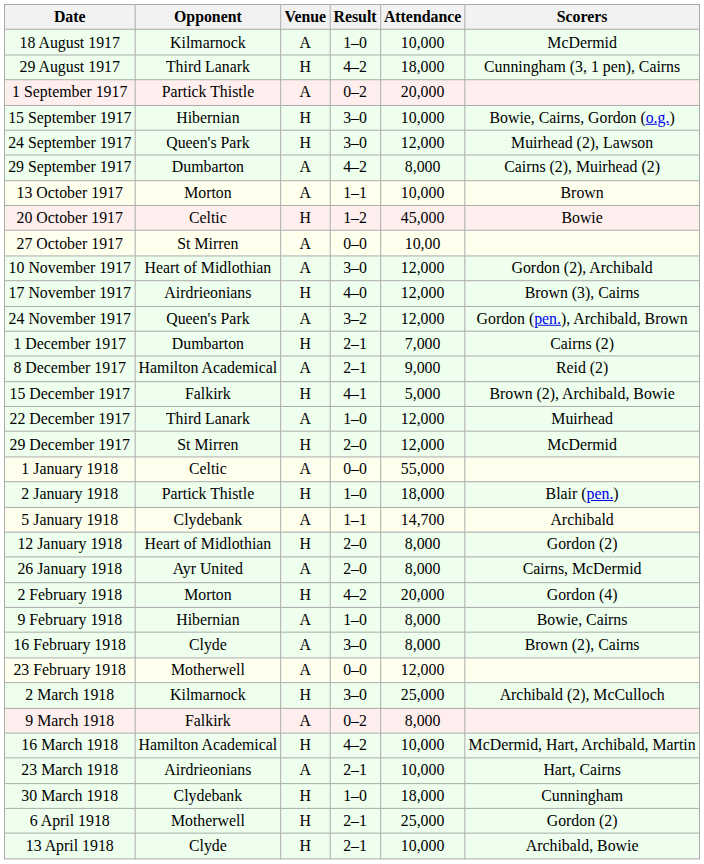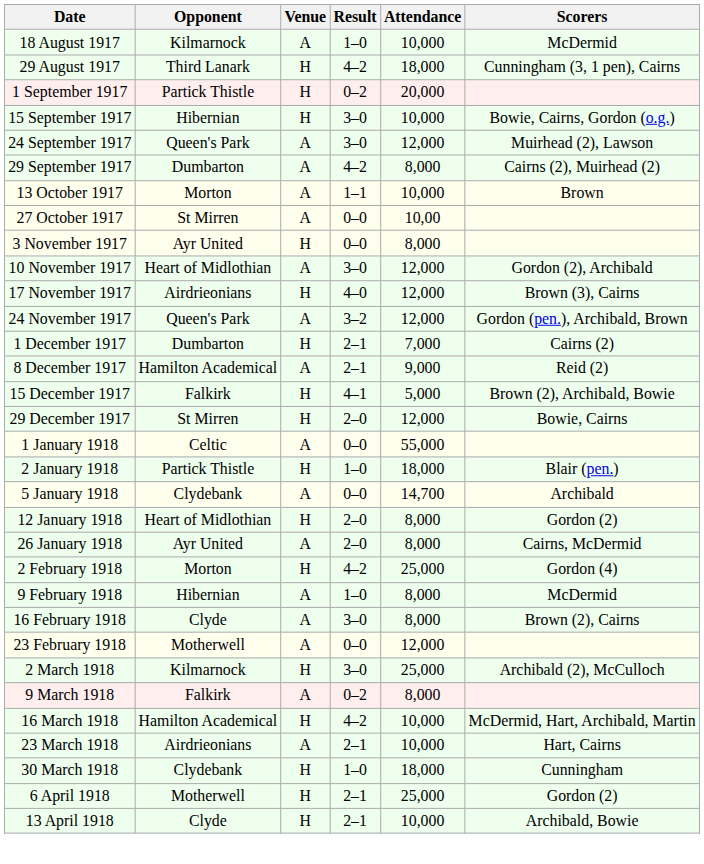 <table class="wikitable sortable" style="font-size:100%; text-align:center">
 <tr>
 <th>Date</th>
 <th>Opponent</th>
 <th>Venue</th>
 <th>Result</th>
 <th>Attendance</th>
 <th>Scorers</th>
 </tr>
 <tr bgcolor = "#EEFFEE">
 <td>18 August 1917</td>
 <td>Kilmarnock</td>
 <td>A</td>
 <td>1–0</td>
 <td>10,000</td>
 <td>McDermid</td>
 </tr>
 <tr bgcolor = "#EEFFEE">
 <td>29 August 1917</td>
 <td>Third Lanark</td>
 <td>H</td>
 <td>4–2</td>
 <td>18,000</td>
 <td>Cunningham (3, 1 pen), Cairns</td>
 </tr>
 <tr bgcolor = "#FFEEEE">
 <td>1 September 1917</td>
 <td>Partick Thistle</td>
-<td>A</td>
+<td>H</td>
 <td>0–2</td>
 <td>20,000</td>
 <td></td>
 </tr>
 <tr bgcolor = "#EEFFEE">
 <td>15 September 1917</td>
 <td>Hibernian</td>
 <td>H</td>
 <td>3–0</td>
 <td>10,000</td>
 <td>Bowie, Cairns, Gordon (<a href='#'>o.g.</a>)</td>
 </tr>
 <tr bgcolor = "#EEFFEE">
 <td>24 September 1917</td>
 <td>Queen's Park</td>
-<td>H</td>
+<td>A</td>
 <td>3–0</td>
 <td>12,000</td>
 <td>Muirhead (2), Lawson</td>
 </tr>
 <tr bgcolor = "#EEFFEE">
 <td>29 September 1917</td>
 <td>Dumbarton</td>
 <td>A</td>
 <td>4–2</td>
 <td>8,000</td>
 <td>Cairns (2), Muirhead (2)</td>
 </tr>
 <tr bgcolor = "#FFFFEE">
 <td>13 October 1917</td>
 <td>Morton</td>
 <td>A</td>
 <td>1–1</td>
 <td>10,000</td>
 <td>Brown</td>
 </tr>
-<tr bgcolor = "#FFEEEE">
-<td>20 October 1917</td>
-<td>Celtic</td>
-<td>H</td>
-<td>1–2</td>
-<td>45,000</td>
-<td>Bowie</td>
-</tr>
 <tr bgcolor = "#FFFFEE">
 <td>27 October 1917</td>
 <td>St Mirren</td>
 <td>A</td>
 <td>0–0</td>
 <td>10,00</td>
+<td></td>
+</tr>
+<tr bgcolor = "#FFFFEE">
+<td>3 November 1917</td>
+<td>Ayr United</td>
+<td>H</td>
+<td>0–0</td>
+<td>8,000</td>
 <td></td>
 </tr>
 <tr bgcolor = "#EEFFEE">
 <td>10 November 1917</td>
 <td>Heart of Midlothian</td>
 <td>A</td>
 <td>3–0</td>
 <td>12,000</td>
 <td>Gordon (2), Archibald</td>
 </tr>
 <tr bgcolor = "#EEFFEE">
 <td>17 November 1917</td>
 <td>Airdrieonians</td>
 <td>H</td>
 <td>4–0</td>
 <td>12,000</td>
 <td>Brown (3), Cairns</td>
 </tr>
 <tr bgcolor = "#EEFFEE">
 <td>24 November 1917</td>
 <td>Queen's Park</td>
 <td>A</td>
 <td>3–2</td>
 <td>12,000</td>
 <td>Gordon (<a href='#'>pen.</a>), Archibald, Brown</td>
 </tr>
 <tr bgcolor = "#EEFFEE">
 <td>1 December 1917</td>
 <td>Dumbarton</td>
 <td>H</td>
 <td>2–1</td>
 <td>7,000</td>
 <td>Cairns (2)</td>
 </tr>
 <tr bgcolor = "#EEFFEE">
 <td>8 December 1917</td>
 <td>Hamilton Academical</td>
 <td>A</td>
 <td>2–1</td>
 <td>9,000</td>
 <td>Reid (2)</td>
 </tr>
 <tr bgcolor = "#EEFFEE">
 <td>15 December 1917</td>
 <td>Falkirk</td>
 <td>H</td>
 <td>4–1</td>
 <td>5,000</td>
 <td>Brown (2), Archibald, Bowie</td>
 </tr>
 <tr bgcolor = "#EEFFEE">
-<td>22 December 1917</td>
-<td>Third Lanark</td>
-<td>A</td>
-<td>1–0</td>
-<td>12,000</td>
-<td>Muirhead</td>
-</tr>
-<tr bgcolor = "#EEFFEE">
 <td>29 December 1917</td>
 <td>St Mirren</td>
 <td>H</td>
 <td>2–0</td>
 <td>12,000</td>
-<td>McDermid</td>
+<td>Bowie, Cairns</td>
 </tr>
 <tr bgcolor = "#FFFFEE">
 <td>1 January 1918</td>
 <td>Celtic</td>
 <td>A</td>
 <td>0–0</td>
 <td>55,000</td>
 <td></td>
 </tr>
 <tr bgcolor = "#EEFFEE">
 <td>2 January 1918</td>
 <td>Partick Thistle</td>
 <td>H</td>
 <td>1–0</td>
 <td>18,000</td>
 <td>Blair (<a href='#'>pen.</a>)</td>
 </tr>
 <tr bgcolor = "#FFFFEE">
 <td>5 January 1918</td>
 <td>Clydebank</td>
 <td>A</td>
-<td>1–1</td>
+<td>0–0</td>
 <td>14,700</td>
 <td>Archibald</td>
 </tr>
 <tr bgcolor = "#EEFFEE">
 <td>12 January 1918</td>
 <td>Heart of Midlothian</td>
 <td>H</td>
 <td>2–0</td>
 <td>8,000</td>
 <td>Gordon (2)</td>
 </tr>
 <tr bgcolor = "#EEFFEE">
 <td>26 January 1918</td>
 <td>Ayr United</td>
 <td>A</td>
 <td>2–0</td>
 <td>8,000</td>
 <td>Cairns, McDermid</td>
 </tr>
 <tr bgcolor = "#EEFFEE">
 <td>2 February 1918</td>
 <td>Morton</td>
 <td>H</td>
 <td>4–2</td>
-<td>20,000</td>
+<td>25,000</td>
 <td>Gordon (4)</td>
 </tr>
 <tr bgcolor = "#EEFFEE">
 <td>9 February 1918</td>
 <td>Hibernian</td>
 <td>A</td>
 <td>1–0</td>
 <td>8,000</td>
-<td>Bowie, Cairns</td>
+<td>McDermid</td>
 </tr>
 <tr bgcolor = "#EEFFEE">
 <td>16 February 1918</td>
 <td>Clyde</td>
 <td>A</td>
 <td>3–0</td>
 <td>8,000</td>
 <td>Brown (2), Cairns</td>
 </tr>
 <tr bgcolor = "#FFFFEE">
 <td>23 February 1918</td>
 <td>Motherwell</td>
 <td>A</td>
 <td>0–0</td>
 <td>12,000</td>
 <td></td>
 </tr>
 <tr bgcolor = "#EEFFEE">
 <td>2 March 1918</td>
 <td>Kilmarnock</td>
 <td>H</td>
 <td>3–0</td>
 <td>25,000</td>
 <td>Archibald (2), McCulloch</td>
 </tr>
 <tr bgcolor = "#FFEEEE">
 <td>9 March 1918</td>
 <td>Falkirk</td>
 <td>A</td>
 <td>0–2</td>
 <td>8,000</td>
 <td></td>
 </tr>
 <tr bgcolor = "#EEFFEE">
 <td>16 March 1918</td>
 <td>Hamilton Academical</td>
 <td>H</td>
 <td>4–2</td>
 <td>10,000</td>
 <td>McDermid, Hart, Archibald, Martin</td>
 </tr>
 <tr bgcolor = "#EEFFEE">
 <td>23 March 1918</td>
 <td>Airdrieonians</td>
 <td>A</td>
 <td>2–1</td>
 <td>10,000</td>
 <td>Hart, Cairns</td>
 </tr>
 <tr bgcolor = "#EEFFEE">
 <td>30 March 1918</td>
 <td>Clydebank</td>
 <td>H</td>
 <td>1–0</td>
 <td>18,000</td>
 <td>Cunningham</td>
 </tr>
 <tr bgcolor = "#EEFFEE">
 <td>6 April 1918</td>
 <td>Motherwell</td>
 <td>H</td>
 <td>2–1</td>
 <td>25,000</td>
 <td>Gordon (2)</td>
 </tr>
 <tr bgcolor = "#EEFFEE">
 <td>13 April 1918</td>
 <td>Clyde</td>
 <td>H</td>
 <td>2–1</td>
 <td>10,000</td>
 <td>Archibald, Bowie</td>
 </tr>
 </table>
